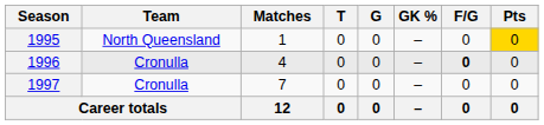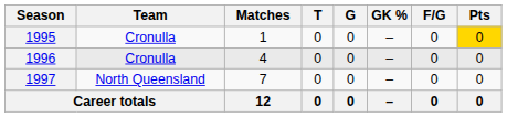 <table class="wikitable sortable"  style="font-size:90%; text-align:center; width:85%;">
 <tr>
 <th width=2%>Season</th>
 <th width=8%>Team</th>
 <th width=2%>Matches</th>
 <th width=2%>T</th>
 <th width=2%>G</th>
 <th width=2%>GK %</th>
 <th width=2%>F/G</th>
 <th width=2%>Pts</th>
 </tr>
 <tr>
 <th scope="row" style="text-align:center; font-weight:normal"><a href='#'>1995</a></th>
-<td style="text-align:center;"> <a href='#'>North Queensland</a></td>
+<td style="text-align:center;"> <a href='#'>Cronulla</a></td>
 <td>1</td>
 <td>0</td>
 <td>0</td>
 <td>–</td>
 <td>0</td>
 <td style="background: gold;">0</td>
 </tr>
 <tr style="background:#eaeaea;">
 <th scope="row" style="text-align:center; font-weight:normal"><a href='#'>1996</a></th>
 <td style="text-align:center;"> <a href='#'>Cronulla</a></td>
 <td>4</td>
 <td>0</td>
 <td>0</td>
 <td>–</td>
-<td><strong>0</strong></td>
+<td>0</td>
 <td>0</td>
 </tr>
 <tr>
 <th scope="row" style="text-align:center; font-weight:normal"><a href='#'>1997</a></th>
-<td style="text-align:center;"> <a href='#'>Cronulla</a></td>
+<td style="text-align:center;"> <a href='#'>North Queensland</a></td>
 <td>7</td>
 <td>0</td>
 <td>0</td>
 <td>–</td>
 <td>0</td>
 <td>0</td>
 </tr>
 <tr class="sortbottom">
 <th colspan=2>Career totals</th>
 <th>12</th>
 <th>0</th>
 <th>0</th>
 <th>–</th>
 <th>0</th>
 <th>0</th>
 </tr>
 </table>
